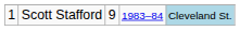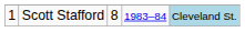 <table class="wikitable">
 <tr>
 </tr>
 <tr>
 <td>1</td>
 <td>Scott Stafford</td>
-<td>9</td>
+<td>8</td>
 <td style="font-size:80%;"><a href='#'>1983–84</a></td>
 <td style="background: lightblue; font-size:80%;">Cleveland St.</td>
 </tr>
 </table>
